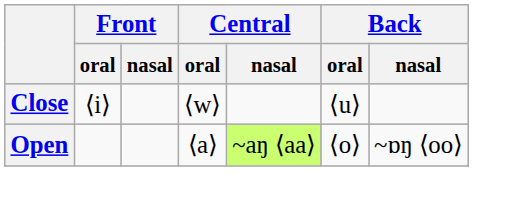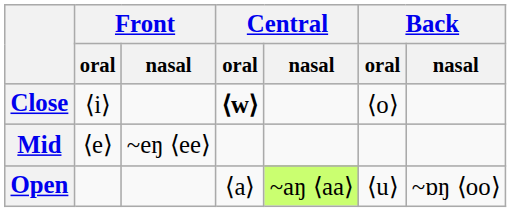 <table class="wikitable">
 <tr>
 <th rowspan=2></th>
 <th colspan=2><a href='#'>Front</a></th>
 <th colspan=2><a href='#'>Central</a></th>
 <th colspan=2><a href='#'>Back</a></th>
 </tr>
 <tr>
 <th><small>oral</small></th>
 <th><small>nasal</small></th>
 <th><small>oral</small></th>
 <th><small>nasal</small></th>
 <th><small>oral</small></th>
 <th><small>nasal</small></th>
 </tr>
 <tr>
 <th><a href='#'>Close</a></th>
 <td align=center> ⟨i⟩ <br><big></big></td>
 <td></td>
-<td align=center> ⟨w⟩ <br><big></big></td>
+<td align=center><strong> ⟨w⟩ <br><big></big></strong></td>
 <td></td>
-<td align=center> ⟨u⟩ <br><big></big></td>
+<td align=center> ⟨o⟩ <br><big></big></td>
+<td></td>
+</tr>
+<tr>
+<th><a href='#'>Mid</a></th>
+<td align=center> ⟨e⟩ <br><big></big></td>
+<td align="center">~eŋ ⟨ee⟩ <br><big></big></td>
+<td></td>
+<td></td>
+<td></td>
 <td></td>
 </tr>
 <tr>
 <th><a href='#'>Open</a></th>
 <td></td>
 <td></td>
 <td align=center> ⟨a⟩ <br><big></big></td>
 <td style="background:#caff70; text-align:center;">~aŋ ⟨aa⟩ <br><big></big></td>
-<td align=center> ⟨o⟩ <br><big></big></td>
+<td align=center> ⟨u⟩ <br><big></big></td>
 <td align="center">~ɒŋ ⟨oo⟩ <br><big></big></td>
 </tr>
 </table>
